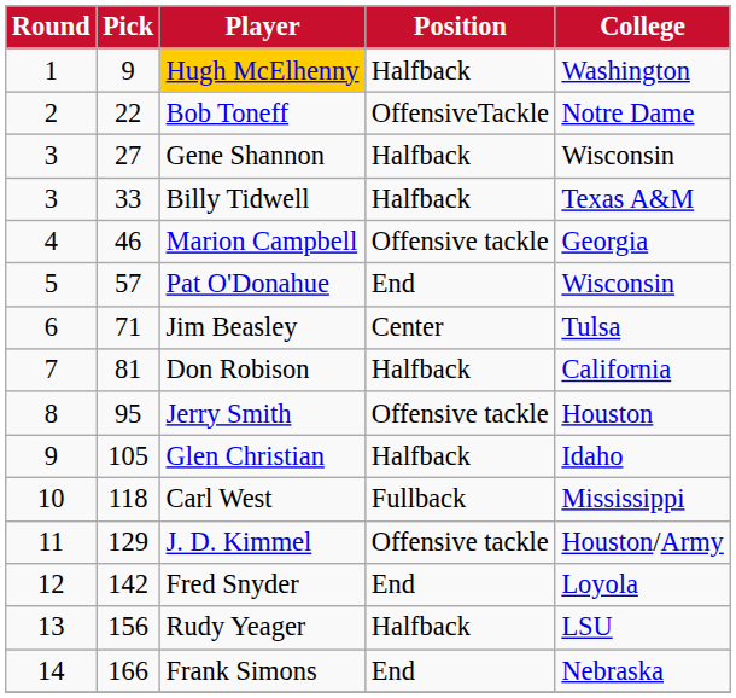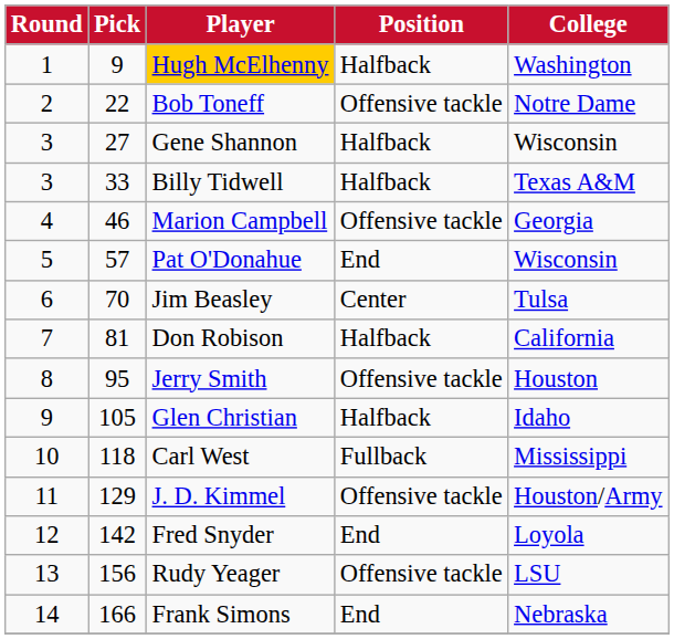 <table class="wikitable sortable sortable">
 <tr>
 <th style="color:#FFFFFF; background:#C8102E;">Round</th>
 <th style="color:#FFFFFF; background:#C8102E;">Pick</th>
 <th style="color:#FFFFFF; background:#C8102E;">Player</th>
 <th style="color:#FFFFFF; background:#C8102E;">Position</th>
 <th style="color:#FFFFFF; background:#C8102E;">College</th>
 </tr>
 <tr>
 <td align=center>1</td>
 <td align=center>9</td>
 <td bgcolor="#FFCC00"><a href='#'>Hugh McElhenny</a></td>
 <td>Halfback</td>
 <td><a href='#'>Washington</a></td>
 </tr>
 <tr>
 <td align=center>2</td>
 <td align=center>22</td>
 <td><a href='#'>Bob Toneff</a></td>
-<td>OffensiveTackle</td>
+<td>Offensive tackle</td>
 <td><a href='#'>Notre Dame</a></td>
 </tr>
 <tr>
 <td align=center>3</td>
 <td align=center>27</td>
 <td>Gene Shannon</td>
 <td>Halfback</td>
 <td>Wisconsin</td>
 </tr>
 <tr>
 <td align=center>3</td>
 <td align=center>33</td>
 <td>Billy Tidwell</td>
 <td>Halfback</td>
 <td><a href='#'>Texas A&M</a></td>
 </tr>
 <tr>
 <td align=center>4</td>
 <td align=center>46</td>
 <td><a href='#'>Marion Campbell</a></td>
 <td>Offensive tackle</td>
 <td><a href='#'>Georgia</a></td>
 </tr>
 <tr>
 <td align=center>5</td>
 <td align=center>57</td>
 <td><a href='#'>Pat O'Donahue</a></td>
 <td>End</td>
 <td><a href='#'>Wisconsin</a></td>
 </tr>
 <tr>
 <td align=center>6</td>
-<td align=center>71</td>
+<td align=center>70</td>
 <td>Jim Beasley</td>
 <td>Center</td>
 <td><a href='#'>Tulsa</a></td>
 </tr>
 <tr>
 <td align=center>7</td>
 <td align=center>81</td>
 <td>Don Robison</td>
 <td>Halfback</td>
 <td><a href='#'>California</a></td>
 </tr>
 <tr>
 <td align=center>8</td>
 <td align=center>95</td>
 <td><a href='#'>Jerry Smith</a></td>
 <td>Offensive tackle</td>
 <td><a href='#'>Houston</a></td>
 </tr>
 <tr>
 <td align=center>9</td>
 <td align=center>105</td>
 <td><a href='#'>Glen Christian</a></td>
 <td>Halfback</td>
 <td><a href='#'>Idaho</a></td>
 </tr>
 <tr>
 <td align=center>10</td>
 <td align=center>118</td>
 <td>Carl West</td>
 <td>Fullback</td>
 <td><a href='#'>Mississippi</a></td>
 </tr>
 <tr>
 <td align=center>11</td>
 <td align=center>129</td>
 <td><a href='#'>J. D. Kimmel</a></td>
 <td>Offensive tackle</td>
 <td><a href='#'>Houston</a>/<a href='#'>Army</a></td>
 </tr>
 <tr>
 <td align=center>12</td>
 <td align=center>142</td>
 <td>Fred Snyder</td>
 <td>End</td>
 <td><a href='#'>Loyola</a></td>
 </tr>
 <tr>
 <td align=center>13</td>
 <td align=center>156</td>
 <td>Rudy Yeager</td>
-<td>Halfback</td>
+<td>Offensive tackle</td>
 <td><a href='#'>LSU</a></td>
 </tr>
 <tr>
 <td align=center>14</td>
 <td align=center>166</td>
 <td>Frank Simons</td>
 <td>End</td>
 <td><a href='#'>Nebraska</a></td>
 </tr>
 <tr>
 </tr>
 </table>
